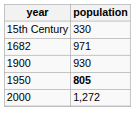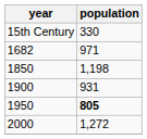 <table class="wikitable">
 <tr>
 <th>year</th>
 <th>population</th>
 </tr>
 <tr>
 <td>15th Century</td>
 <td>330</td>
 </tr>
 <tr>
 <td>1682</td>
 <td>971</td>
 </tr>
 <tr>
+<td>1850</td>
+<td>1,198</td>
+</tr>
+<tr>
 <td>1900</td>
-<td>930</td>
+<td>931</td>
 </tr>
 <tr>
 <td>1950</td>
 <td><strong>805</strong></td>
 </tr>
 <tr>
 <td>2000</td>
 <td>1,272</td>
 </tr>
 <tr>
 </tr>
 </table>
